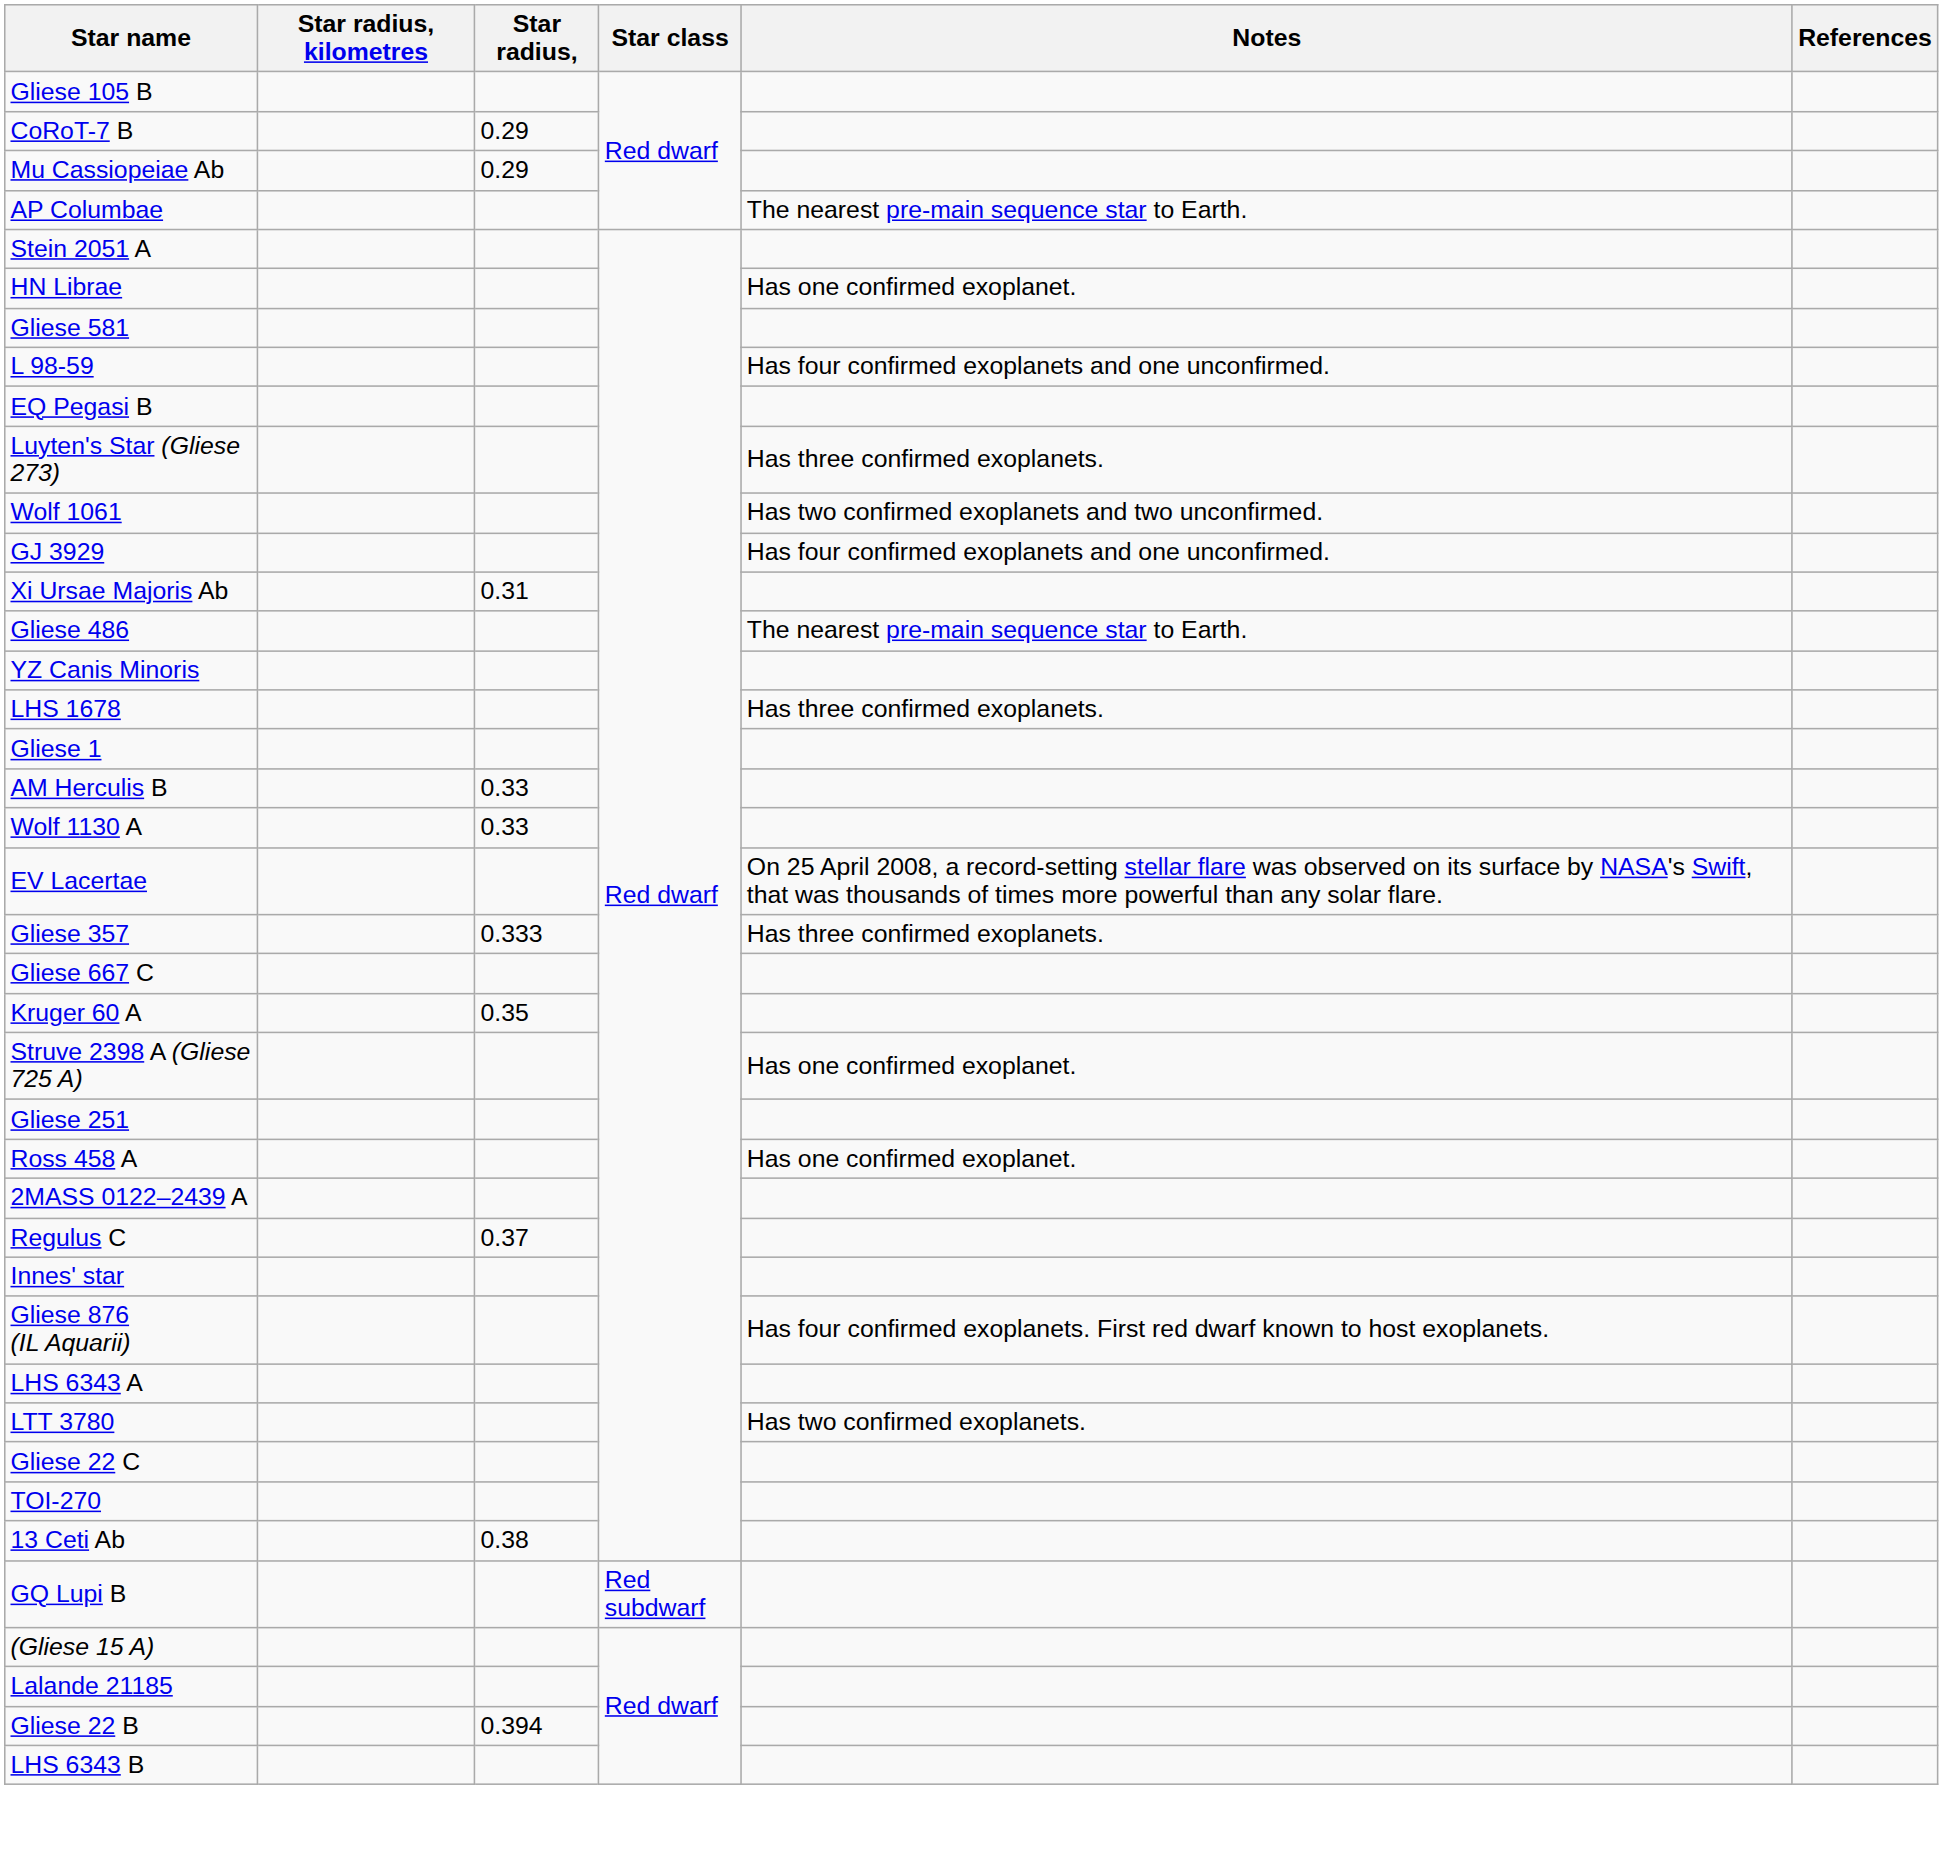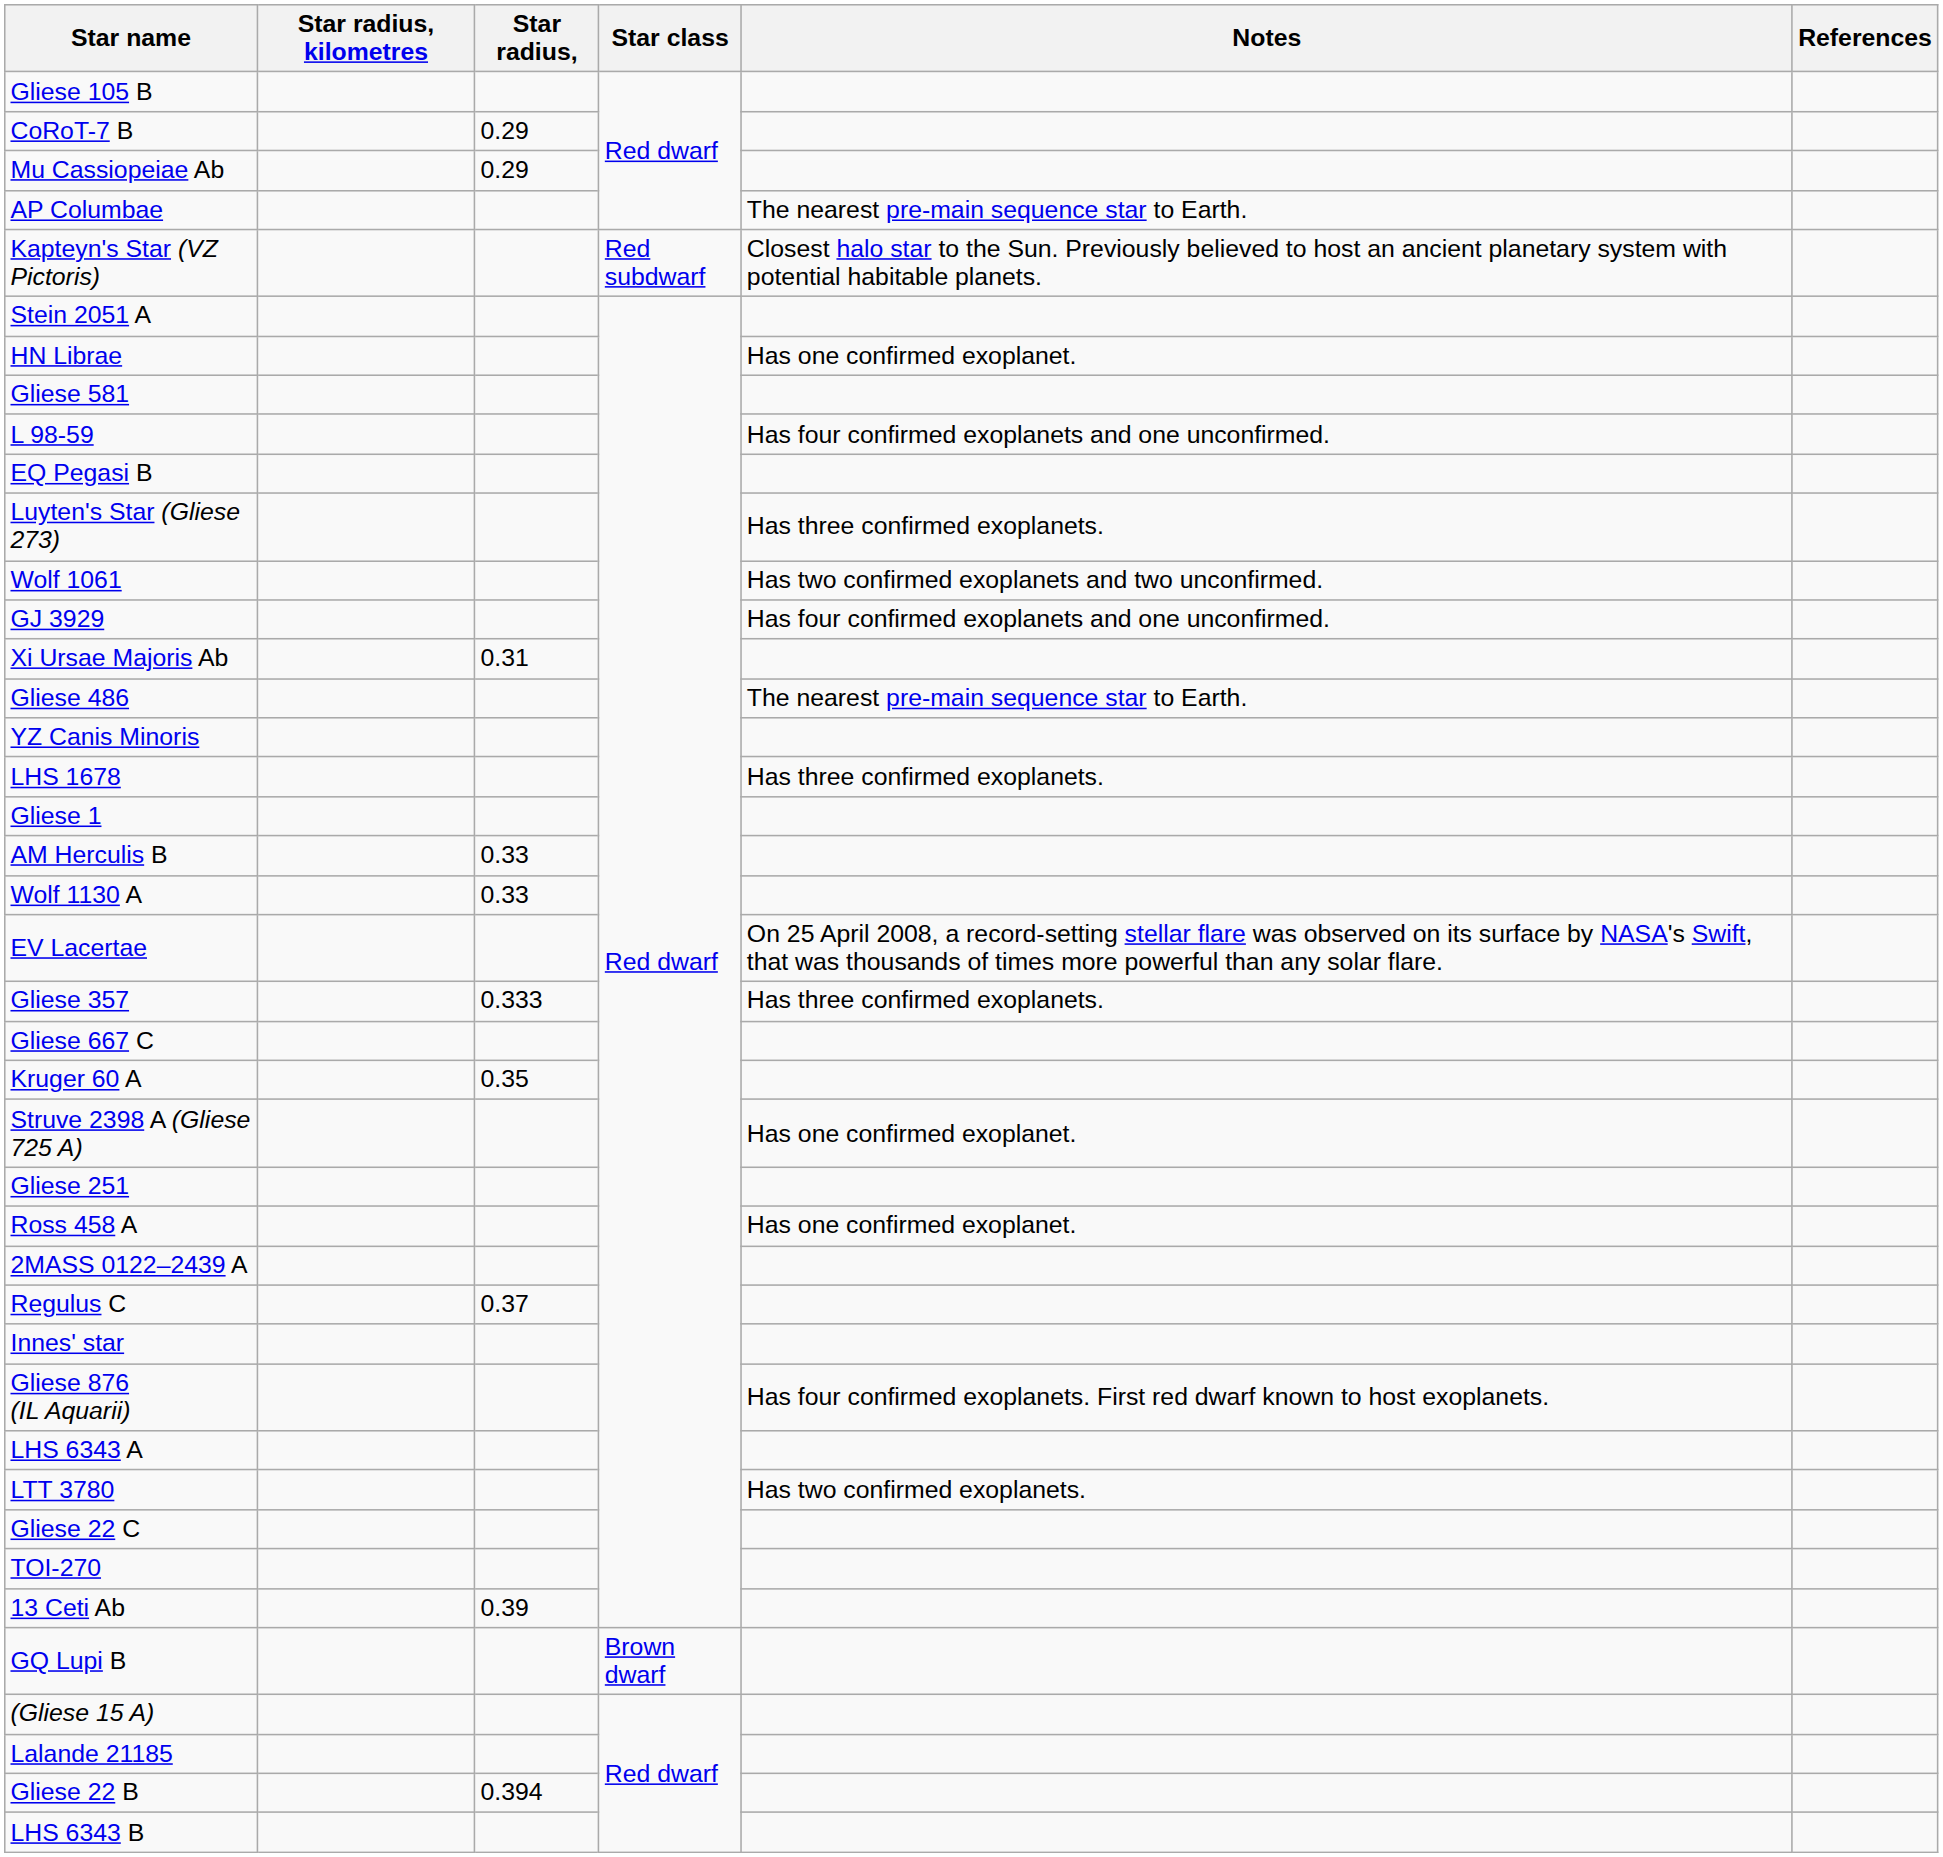 <table class="wikitable">
 <tr>
 <th>Star name</th>
 <th>Star radius, <a href='#'>kilometres</a></th>
 <th>Star radius, </th>
 <th>Star class</th>
 <th>Notes</th>
 <th>References</th>
 </tr>
 <tr>
 <td><a href='#'>Gliese 105</a> B</td>
 <td></td>
 <td></td>
 <td rowspan="4"><a href='#'>Red dwarf</a></td>
 <td></td>
 <td></td>
 </tr>
 <tr>
 <td><a href='#'>CoRoT-7</a> B</td>
 <td></td>
 <td>0.29</td>
 <td></td>
 <td></td>
 </tr>
 <tr>
 <td><a href='#'>Mu Cassiopeiae</a> Ab</td>
 <td></td>
 <td>0.29</td>
 <td></td>
 <td></td>
 </tr>
 <tr>
 <td><a href='#'>AP Columbae</a></td>
 <td></td>
 <td></td>
 <td>The nearest <a href='#'>pre-main sequence star</a> to Earth.</td>
+<td></td>
+</tr>
+<tr>
+<td><a href='#'>Kapteyn's Star</a> <em>(VZ Pictoris)</em></td>
+<td></td>
+<td></td>
+<td><a href='#'>Red subdwarf</a></td>
+<td>Closest <a href='#'>halo star</a> to the Sun. Previously believed to host an ancient planetary system with potential habitable planets.</td>
 <td></td>
 </tr>
 <tr>
 <td><a href='#'>Stein 2051</a> A</td>
 <td></td>
 <td></td>
 <td rowspan="31"><a href='#'>Red dwarf</a></td>
 <td></td>
 <td></td>
 </tr>
 <tr>
 <td><a href='#'>HN Librae</a></td>
 <td></td>
 <td></td>
 <td>Has one confirmed exoplanet.</td>
 <td></td>
 </tr>
 <tr>
 <td><a href='#'>Gliese 581</a></td>
 <td></td>
 <td></td>
 <td></td>
 <td></td>
 </tr>
 <tr>
 <td><a href='#'>L 98-59</a></td>
 <td></td>
 <td></td>
 <td>Has four confirmed exoplanets and one unconfirmed.</td>
 <td></td>
 </tr>
 <tr>
 <td><a href='#'>EQ Pegasi</a> B</td>
 <td></td>
 <td></td>
 <td></td>
 <td></td>
 </tr>
 <tr>
 <td><a href='#'>Luyten's Star</a> <em>(Gliese 273)</em></td>
 <td></td>
 <td></td>
 <td>Has three confirmed exoplanets.</td>
 <td></td>
 </tr>
 <tr>
 <td><a href='#'>Wolf 1061</a></td>
 <td></td>
 <td></td>
 <td>Has two confirmed exoplanets and two unconfirmed.</td>
 <td></td>
 </tr>
 <tr>
 <td><a href='#'>GJ 3929</a></td>
 <td></td>
 <td></td>
 <td>Has four confirmed exoplanets and one unconfirmed.</td>
 <td></td>
 </tr>
 <tr>
 <td><a href='#'>Xi Ursae Majoris</a> Ab</td>
 <td></td>
 <td>0.31</td>
 <td></td>
 <td></td>
 </tr>
 <tr>
 <td><a href='#'>Gliese 486</a></td>
 <td></td>
 <td></td>
 <td>The nearest <a href='#'>pre-main sequence star</a> to Earth.</td>
 <td></td>
 </tr>
 <tr>
 <td><a href='#'>YZ Canis Minoris</a></td>
 <td></td>
 <td></td>
 <td></td>
 <td></td>
 </tr>
 <tr>
 <td><a href='#'>LHS 1678</a></td>
 <td></td>
 <td></td>
 <td>Has three confirmed exoplanets.</td>
 <td></td>
 </tr>
 <tr>
 <td><a href='#'>Gliese 1</a></td>
 <td></td>
 <td></td>
 <td></td>
 <td></td>
 </tr>
 <tr>
 <td><a href='#'>AM Herculis</a> B</td>
 <td></td>
 <td>0.33</td>
 <td></td>
 <td></td>
 </tr>
 <tr>
 <td><a href='#'>Wolf 1130</a> A</td>
 <td></td>
 <td>0.33</td>
 <td></td>
 <td></td>
 </tr>
 <tr>
 <td><a href='#'>EV Lacertae</a></td>
 <td></td>
 <td></td>
 <td>On 25 April 2008, a record-setting <a href='#'>stellar flare</a> was observed on its surface by <a href='#'>NASA</a>'s <a href='#'>Swift</a>, that was thousands of times more powerful than any solar flare.</td>
 <td></td>
 </tr>
 <tr>
 <td><a href='#'>Gliese 357</a></td>
 <td></td>
 <td>0.333</td>
 <td>Has three confirmed exoplanets.</td>
 <td></td>
 </tr>
 <tr>
 <td><a href='#'>Gliese 667</a> C</td>
 <td></td>
 <td></td>
 <td></td>
 <td></td>
 </tr>
 <tr>
 <td><a href='#'>Kruger 60</a> A</td>
 <td></td>
 <td>0.35</td>
 <td></td>
 <td></td>
 </tr>
 <tr>
 <td><a href='#'>Struve 2398</a> A <em>(Gliese 725 A)</em></td>
 <td></td>
 <td></td>
 <td>Has one confirmed exoplanet.</td>
 <td></td>
 </tr>
 <tr>
 <td><a href='#'>Gliese 251</a></td>
 <td></td>
 <td></td>
 <td></td>
 <td></td>
 </tr>
 <tr>
 <td><a href='#'>Ross 458</a> A</td>
 <td></td>
 <td></td>
 <td>Has one confirmed exoplanet.</td>
 <td></td>
 </tr>
 <tr>
 <td><a href='#'>2MASS 0122–2439</a> A</td>
 <td></td>
 <td></td>
 <td></td>
 <td></td>
 </tr>
 <tr>
 <td><a href='#'>Regulus</a> C</td>
 <td></td>
 <td>0.37</td>
 <td></td>
 <td></td>
 </tr>
 <tr>
 <td><a href='#'>Innes' star</a></td>
 <td></td>
 <td></td>
 <td></td>
 <td></td>
 </tr>
 <tr>
 <td><a href='#'>Gliese 876</a><br><em>(IL Aquarii)</em></td>
 <td></td>
 <td></td>
 <td>Has four confirmed exoplanets. First red dwarf known to host exoplanets.</td>
 <td></td>
 </tr>
 <tr>
 <td><a href='#'>LHS 6343</a> A</td>
 <td></td>
 <td></td>
 <td></td>
 <td></td>
 </tr>
 <tr>
 <td><a href='#'>LTT 3780</a></td>
 <td></td>
 <td></td>
 <td>Has two confirmed exoplanets.</td>
 <td></td>
 </tr>
 <tr>
 <td><a href='#'>Gliese 22</a> C</td>
 <td></td>
 <td></td>
 <td></td>
 <td></td>
 </tr>
 <tr>
 <td><a href='#'>TOI-270</a></td>
 <td></td>
 <td></td>
 <td></td>
 <td></td>
 </tr>
 <tr>
 <td><a href='#'>13 Ceti</a> Ab</td>
 <td></td>
-<td>0.38</td>
+<td>0.39</td>
 <td></td>
 <td></td>
 </tr>
 <tr>
 <td><a href='#'>GQ Lupi</a> B</td>
 <td></td>
 <td></td>
-<td><a href='#'>Red subdwarf</a></td>
+<td><a href='#'>Brown dwarf</a></td>
 <td></td>
 <td></td>
 </tr>
 <tr>
 <td> <em>(Gliese 15 A)</em></td>
 <td></td>
 <td></td>
 <td rowspan="4"><a href='#'>Red dwarf</a></td>
 <td></td>
 <td></td>
 </tr>
 <tr>
 <td><a href='#'>Lalande 21185</a></td>
 <td></td>
 <td></td>
 <td></td>
 <td></td>
 </tr>
 <tr>
 <td><a href='#'>Gliese 22</a> B</td>
 <td></td>
 <td>0.394</td>
 <td></td>
 <td></td>
 </tr>
 <tr>
 <td><a href='#'>LHS 6343</a> B</td>
 <td></td>
 <td></td>
 <td></td>
 <td></td>
 </tr>
 </table>
